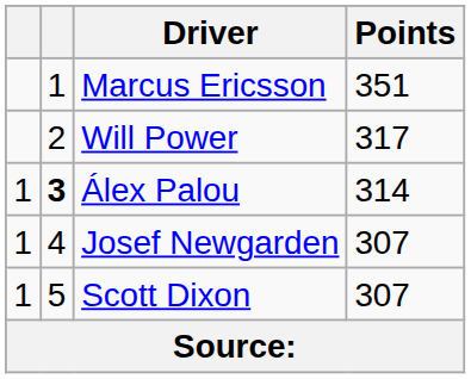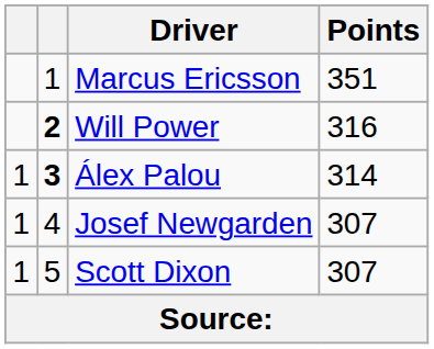 <table class="wikitable" style="font-size: 95%;">
 <tr>
 <th scope="col"></th>
 <th scope="col"></th>
 <th scope="col">Driver</th>
 <th scope="col">Points</th>
 </tr>
 <tr>
 <td align="left"></td>
 <td align="center">1</td>
 <td> <a href='#'>Marcus Ericsson</a></td>
 <td align="left">351</td>
 </tr>
 <tr>
 <td align="left"></td>
-<td align="center">2</td>
+<td align="center"><strong>2</strong></td>
 <td> <a href='#'>Will Power</a></td>
-<td align="left">317</td>
+<td align="left">316</td>
 </tr>
 <tr>
 <td align="left"> 1</td>
 <td align="center"><strong>3</strong></td>
 <td> <a href='#'>Álex Palou</a></td>
 <td align="left">314</td>
 </tr>
 <tr>
 <td align="left"> 1</td>
 <td align="center">4</td>
 <td> <a href='#'>Josef Newgarden</a></td>
 <td align="left">307</td>
 </tr>
 <tr>
 <td align="left"> 1</td>
 <td align="center">5</td>
 <td> <a href='#'>Scott Dixon</a></td>
 <td align="left">307</td>
 </tr>
 <tr>
 <th colspan=4>Source:</th>
 </tr>
 </table>
